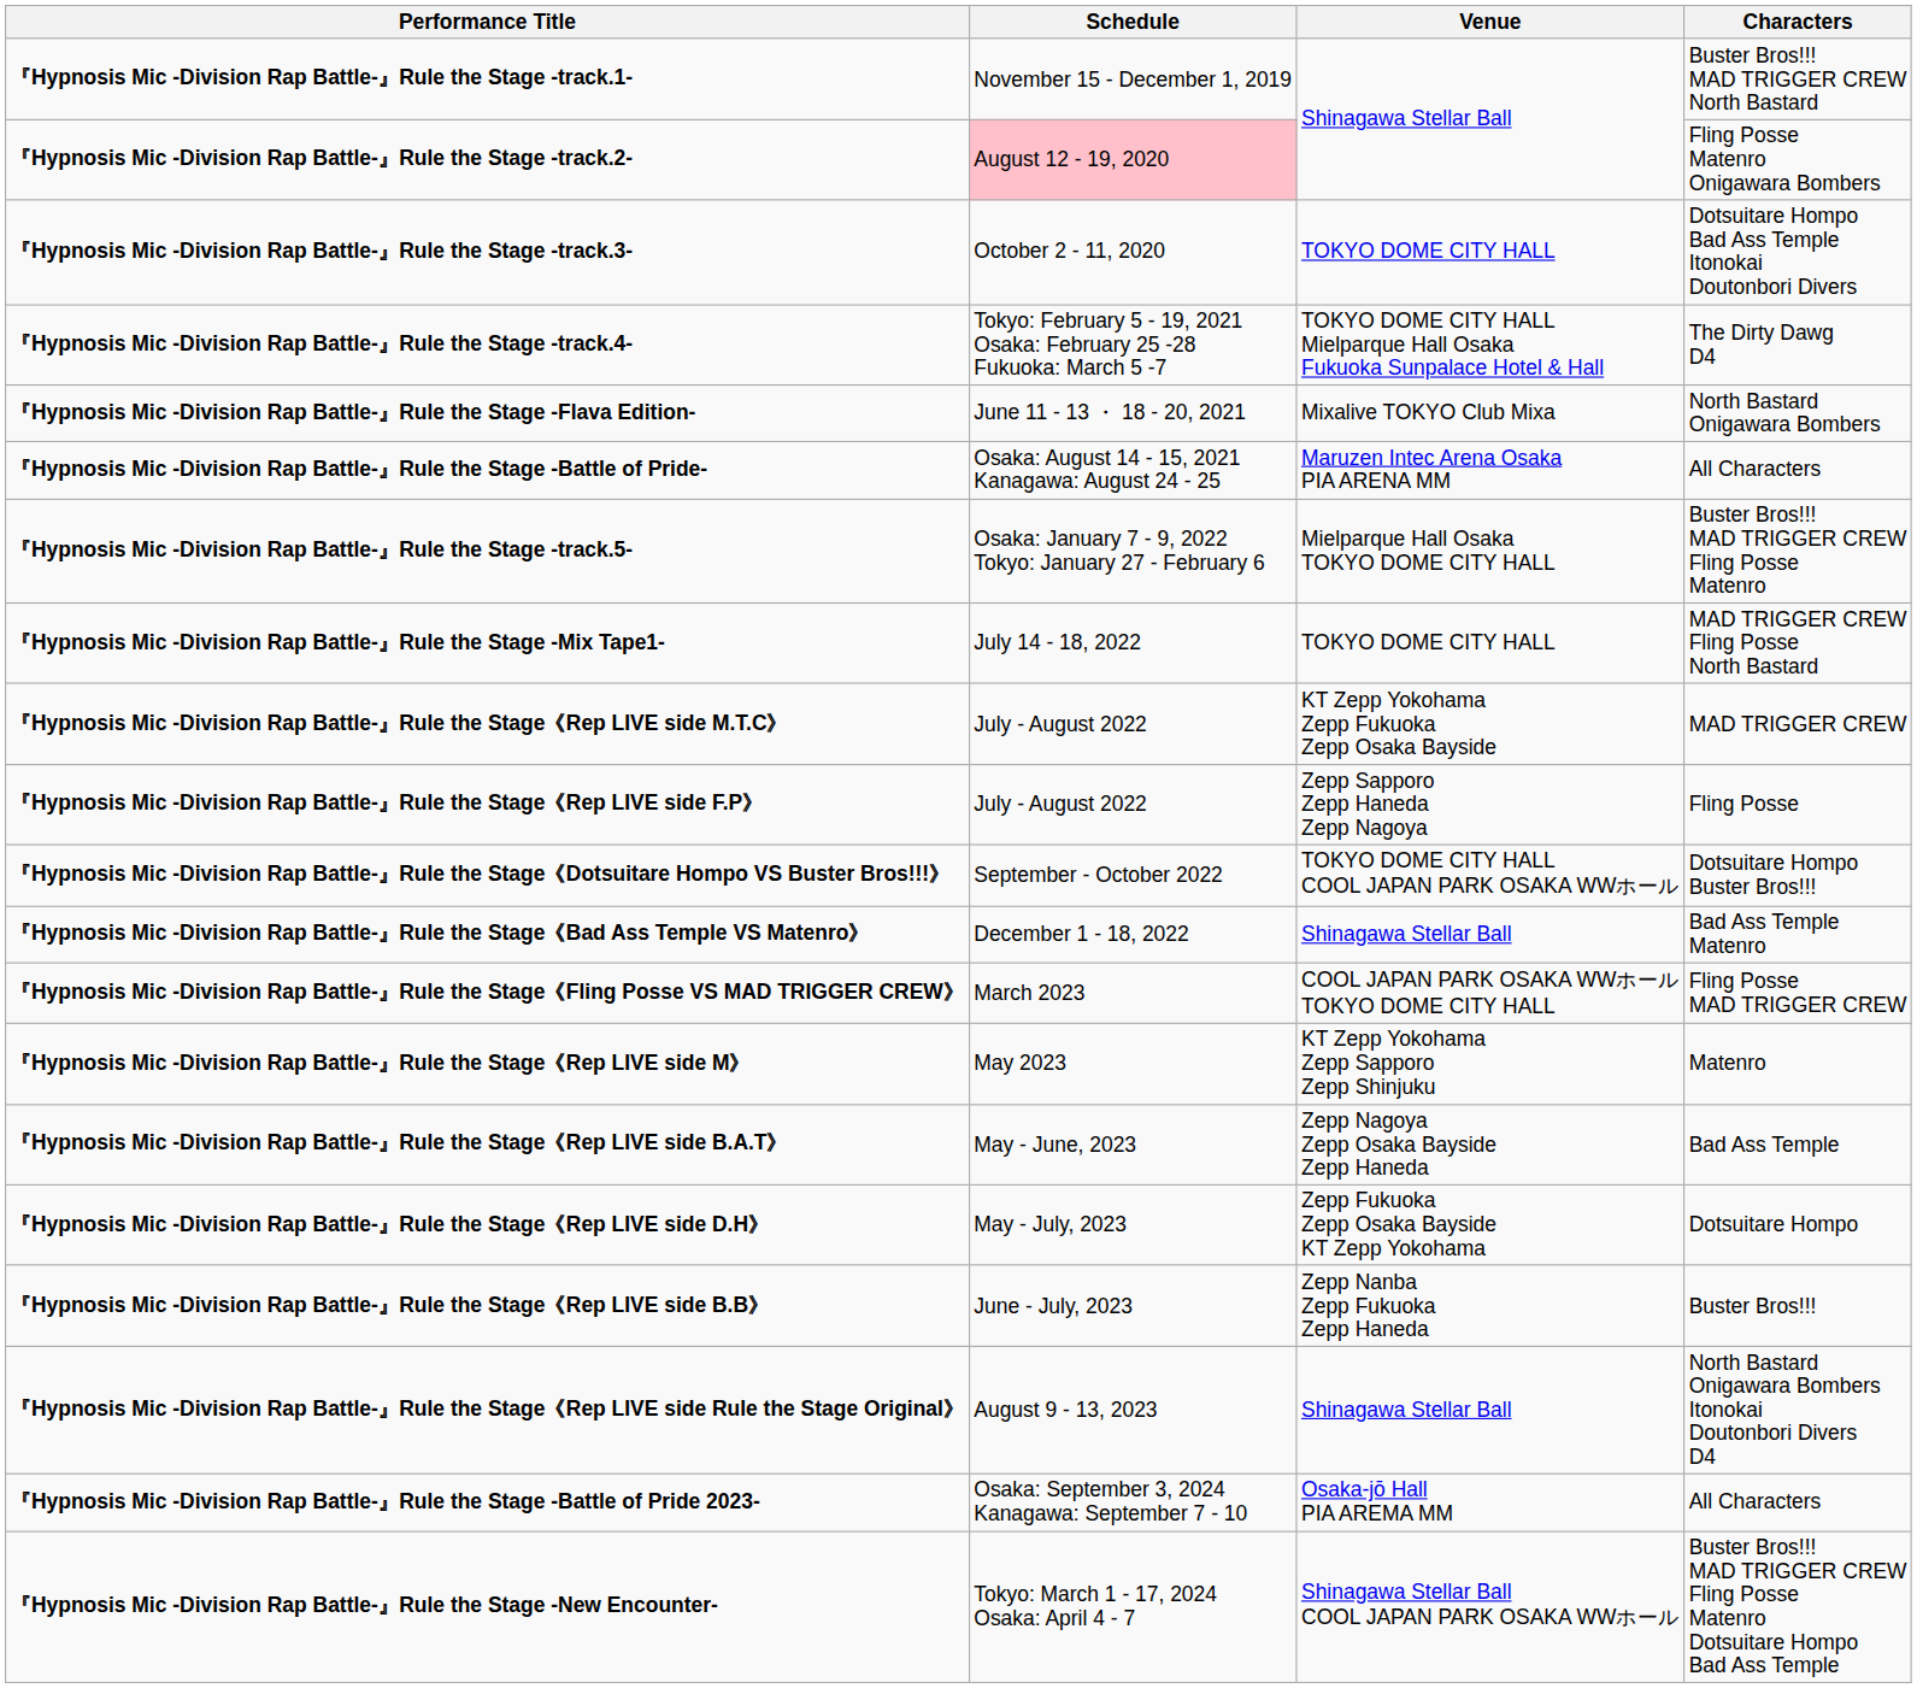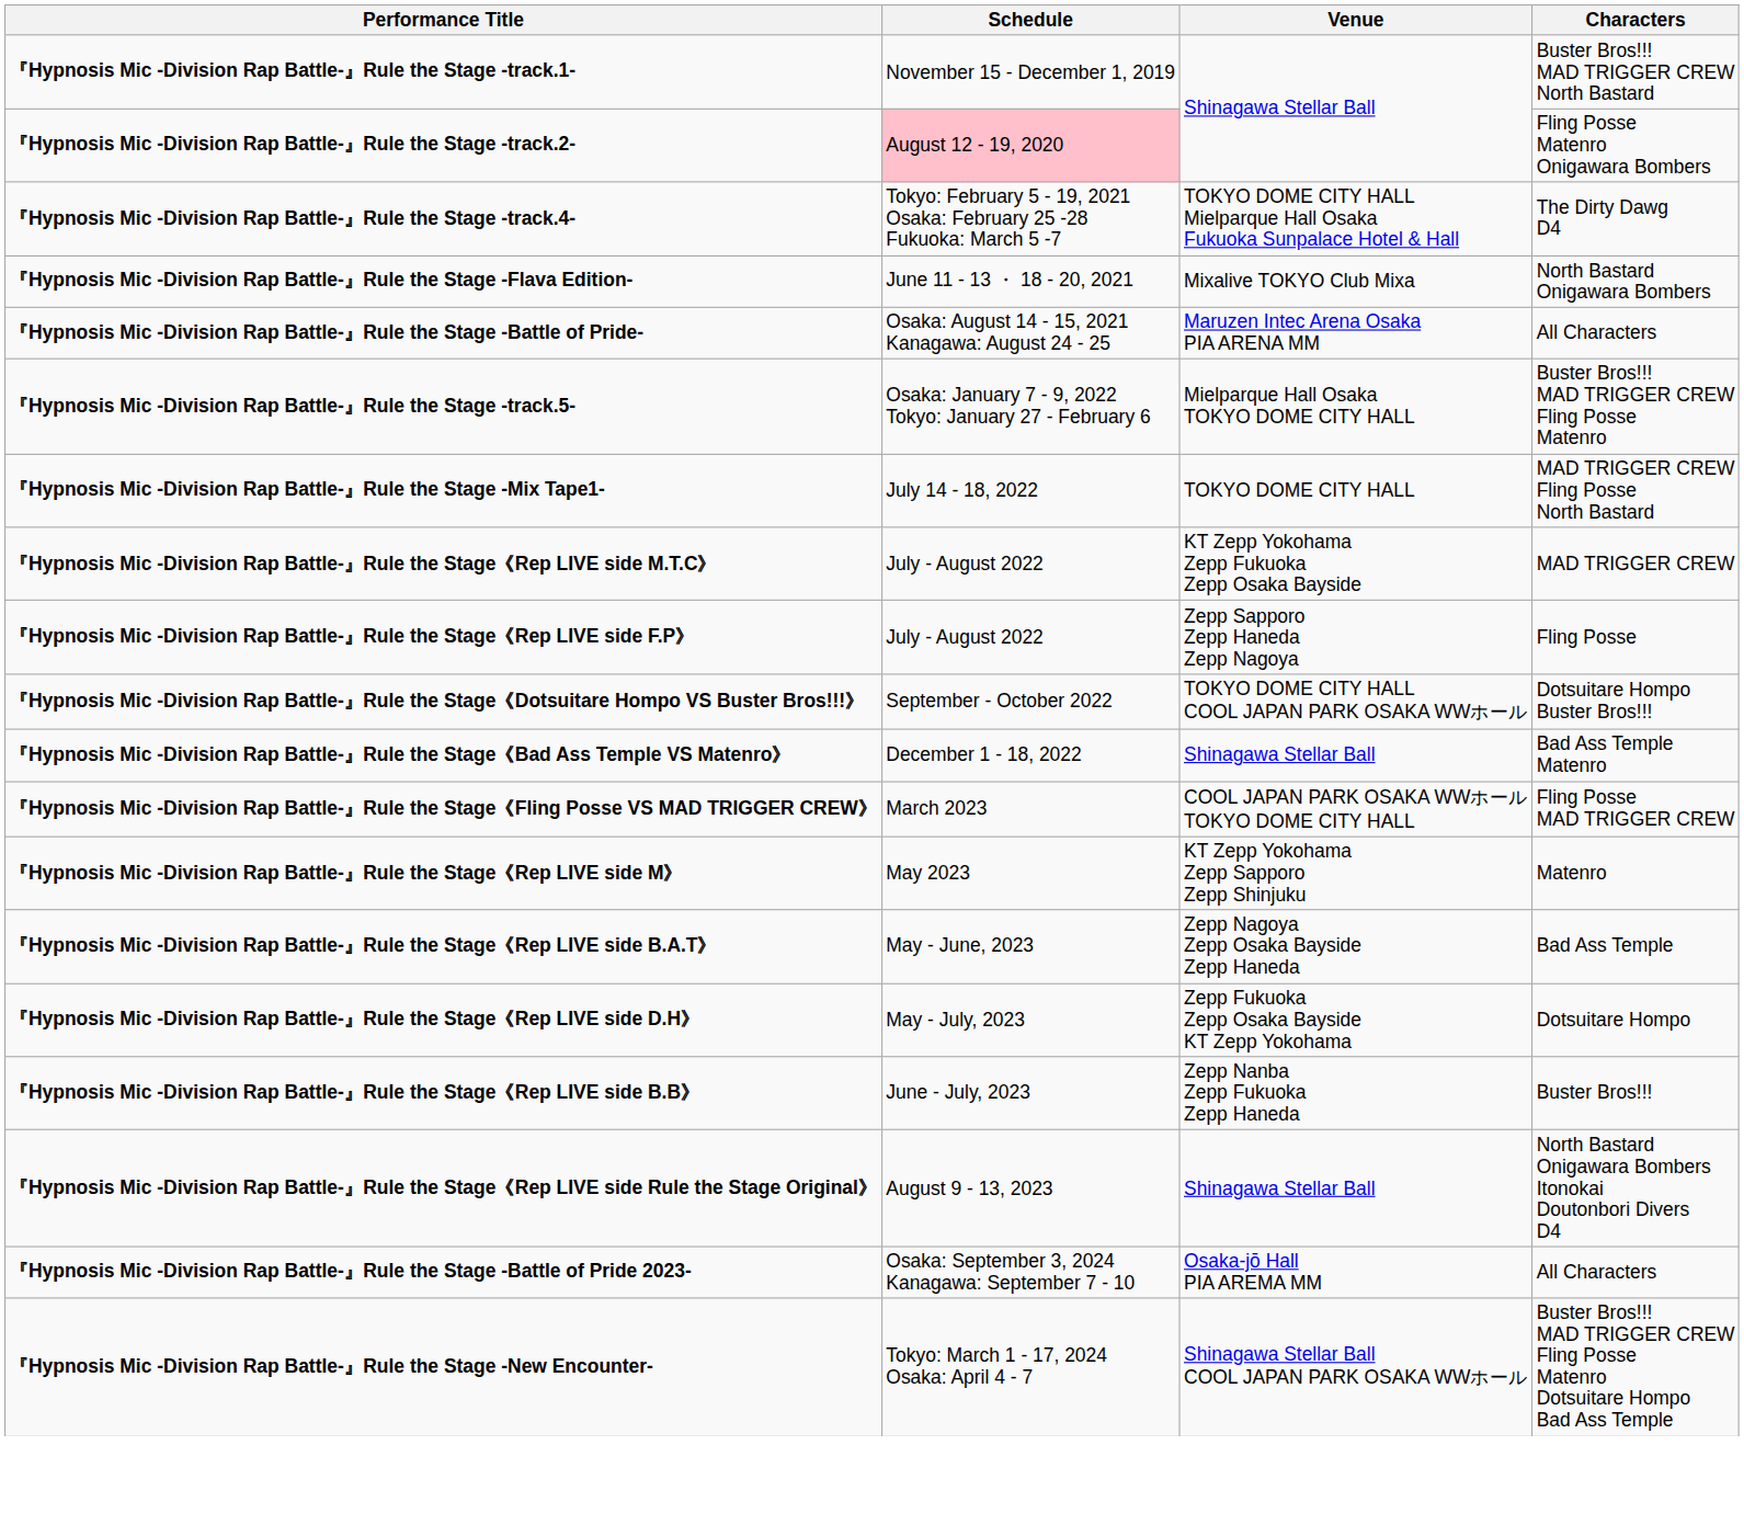 <table class="wikitable sortable" border="1">
 <tr>
 <th>Performance Title</th>
 <th>Schedule</th>
 <th>Venue</th>
 <th>Characters</th>
 </tr>
 <tr>
 <td><strong>『Hypnosis Mic -Division Rap Battle-』Rule the Stage -track.1-</strong></td>
 <td>November 15 - December 1, 2019</td>
 <td rowspan="2"><a href='#'>Shinagawa Stellar Ball</a></td>
 <td>Buster Bros!!!<br>MAD TRIGGER CREW<br>North Bastard</td>
 </tr>
 <tr>
 <td><strong>『Hypnosis Mic -Division Rap Battle-』Rule the Stage -track.2-</strong></td>
 <td style="background: pink;">August 12 - 19, 2020</td>
 <td>Fling Posse<br>Matenro<br>Onigawara Bombers</td>
-</tr>
-<tr>
-<td><strong>『Hypnosis Mic -Division Rap Battle-』Rule the Stage -track.3-</strong></td>
-<td>October 2 - 11, 2020</td>
-<td><a href='#'>TOKYO DOME CITY HALL</a></td>
-<td>Dotsuitare Hompo<br>Bad Ass Temple<br>Itonokai<br>Doutonbori Divers</td>
 </tr>
 <tr>
 <td><strong>『Hypnosis Mic -Division Rap Battle-』Rule the Stage -track.4-</strong></td>
 <td>Tokyo: February 5 - 19, 2021 <br>Osaka: February 25 -28 <br> Fukuoka: March 5 -7</td>
 <td>TOKYO DOME CITY HALL <br> Mielparque Hall Osaka <br> <a href='#'>Fukuoka Sunpalace Hotel & Hall</a></td>
 <td>The Dirty Dawg<br> D4</td>
 </tr>
 <tr>
 <td><strong>『Hypnosis Mic -Division Rap Battle-』Rule the Stage -Flava Edition-</strong></td>
 <td>June 11 - 13 ・ 18 - 20, 2021</td>
 <td>Mixalive TOKYO Club Mixa</td>
 <td>North Bastard <br> Onigawara Bombers</td>
 </tr>
 <tr>
 <td><strong>『Hypnosis Mic -Division Rap Battle-』Rule the Stage -Battle of Pride-</strong></td>
 <td>Osaka: August 14 - 15, 2021 <br> Kanagawa: August 24 - 25</td>
 <td><a href='#'>Maruzen Intec Arena Osaka</a> <br> PIA ARENA MM</td>
 <td>All Characters</td>
 </tr>
 <tr>
 <td><strong>『Hypnosis Mic -Division Rap Battle-』Rule the Stage -track.5-</strong></td>
 <td>Osaka: January 7 - 9, 2022 <br> Tokyo: January 27 - February 6</td>
 <td>Mielparque Hall Osaka <br> TOKYO DOME CITY HALL</td>
 <td>Buster Bros!!!<br>MAD TRIGGER CREW<br>Fling Posse<br>Matenro</td>
 </tr>
 <tr>
 <td><strong>『Hypnosis Mic -Division Rap Battle-』Rule the Stage -Mix Tape1-</strong></td>
 <td>July  14 - 18, 2022</td>
 <td>TOKYO DOME CITY HALL</td>
 <td>MAD TRIGGER CREW<br> Fling Posse<br> North Bastard</td>
 </tr>
 <tr>
 <td><strong>『Hypnosis Mic  -Division Rap Battle-』Rule the Stage《Rep LIVE side M.T.C》</strong></td>
 <td>July - August 2022</td>
 <td>KT Zepp Yokohama<br>Zepp Fukuoka<br>Zepp Osaka Bayside</td>
 <td>MAD TRIGGER CREW</td>
 </tr>
 <tr>
 <td><strong>『Hypnosis Mic -Division Rap Battle-』Rule the Stage《Rep LIVE side F.P》</strong></td>
 <td>July - August 2022</td>
 <td>Zepp Sapporo<br>Zepp Haneda<br>Zepp Nagoya</td>
 <td>Fling Posse</td>
 </tr>
 <tr>
 <td><strong>『Hypnosis Mic -Division Rap Battle-』Rule the Stage《Dotsuitare Hompo VS Buster Bros!!!》</strong></td>
 <td>September - October 2022</td>
 <td>TOKYO DOME CITY HALL<br>COOL JAPAN PARK OSAKA WWホール</td>
 <td>Dotsuitare Hompo<br> Buster Bros!!!</td>
 </tr>
 <tr>
 <td><strong>『Hypnosis Mic -Division Rap Battle-』Rule the Stage《Bad Ass Temple VS Matenro》</strong></td>
 <td>December 1 - 18, 2022</td>
 <td><a href='#'>Shinagawa Stellar Ball</a></td>
 <td>Bad Ass Temple<br> Matenro</td>
 </tr>
 <tr>
 <td><strong>『Hypnosis Mic -Division Rap Battle-』Rule the Stage《Fling Posse VS MAD TRIGGER CREW》</strong></td>
 <td>March 2023</td>
 <td>COOL JAPAN PARK OSAKA WWホール<br>TOKYO DOME CITY HALL</td>
 <td>Fling Posse<br> MAD TRIGGER CREW</td>
 </tr>
 <tr>
 <td><strong>『Hypnosis Mic -Division Rap Battle-』Rule the Stage《Rep LIVE side M》</strong></td>
 <td>May 2023</td>
 <td>KT Zepp Yokohama<br> Zepp Sapporo<br> Zepp Shinjuku</td>
 <td>Matenro</td>
 </tr>
 <tr>
 <td><strong>『Hypnosis Mic -Division Rap Battle-』Rule the Stage《Rep LIVE side B.A.T》</strong></td>
 <td>May - June, 2023</td>
 <td>Zepp Nagoya<br> Zepp Osaka Bayside<br> Zepp Haneda</td>
 <td>Bad Ass Temple</td>
 </tr>
 <tr>
 <td><strong>『Hypnosis Mic -Division Rap Battle-』Rule the Stage《Rep LIVE side D.H》</strong></td>
 <td>May - July, 2023</td>
 <td>Zepp Fukuoka<br> Zepp Osaka Bayside<br> KT Zepp Yokohama</td>
 <td>Dotsuitare Hompo</td>
 </tr>
 <tr>
 <td><strong>『Hypnosis Mic -Division Rap Battle-』Rule the Stage《Rep LIVE side B.B》</strong></td>
 <td>June - July, 2023</td>
 <td>Zepp Nanba<br> Zepp Fukuoka<br> Zepp Haneda</td>
 <td>Buster Bros!!!</td>
 </tr>
 <tr>
 <td><strong>『Hypnosis Mic -Division Rap Battle-』Rule the Stage《Rep LIVE side Rule the Stage Original》</strong></td>
 <td>August 9 - 13, 2023</td>
 <td><a href='#'>Shinagawa Stellar Ball</a></td>
 <td>North Bastard<br> Onigawara Bombers<br> Itonokai <br> Doutonbori Divers <br> D4</td>
 </tr>
 <tr>
 <td><strong>『Hypnosis Mic -Division Rap Battle-』Rule the Stage -Battle of Pride 2023-</strong></td>
 <td>Osaka: September 3, 2024<br>Kanagawa: September 7 - 10</td>
 <td><a href='#'>Osaka-jō Hall</a><br>PIA AREMA MM</td>
 <td>All Characters</td>
 </tr>
 <tr>
 <td><strong>『Hypnosis Mic -Division Rap Battle-』Rule the Stage -New Encounter-</strong></td>
 <td>Tokyo: March 1 - 17, 2024<br>Osaka: April 4 - 7</td>
 <td><a href='#'>Shinagawa Stellar Ball</a><br>COOL JAPAN PARK OSAKA WWホール</td>
 <td>Buster Bros!!!<br>MAD TRIGGER CREW<br>Fling Posse <br> Matenro<br>Dotsuitare Hompo<br>Bad Ass Temple</td>
 </tr>
 </table>
